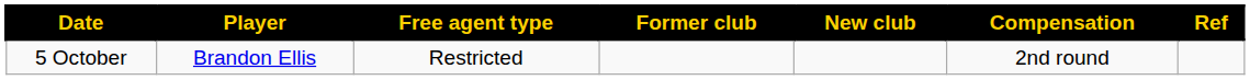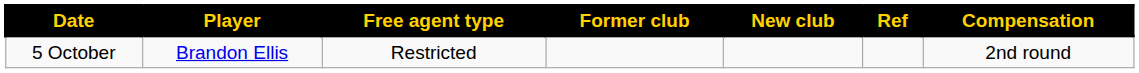 <table class="wikitable sortable" style="text-align:center; font-size:100%; width:60%">
 <tr>
 <th style="background:black; color:#FED102; border: solid black 2px;">Date</th>
 <th style="background:black; color:#FED102; border: solid black 2px;">Player</th>
 <th style="background:black; color:#FED102; border: solid black 2px;">Free agent type</th>
 <th style="background:black; color:#FED102; border: solid black 2px;">Former club</th>
 <th style="background:black; color:#FED102; border: solid black 2px;">New club</th>
+<th style="background:black; color:#FED102; border: solid black 2px;">Ref</th>
 <th style="background:black; color:#FED102; border: solid black 2px;">Compensation</th>
-<th style="background:black; color:#FED102; border: solid black 2px;">Ref</th>
 </tr>
 <tr>
 <td>5 October</td>
 <td><a href='#'>Brandon Ellis</a></td>
 <td>Restricted</td>
 <td></td>
 <td></td>
+<td></td>
 <td>2nd round</td>
-<td></td>
 </tr>
 </table>
